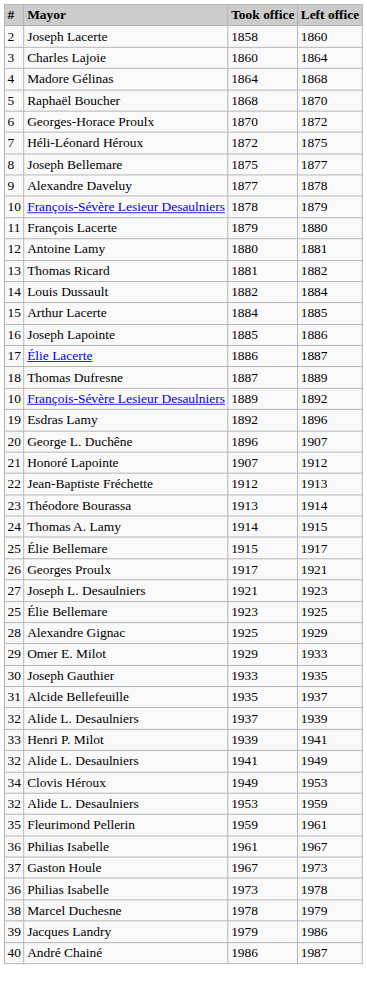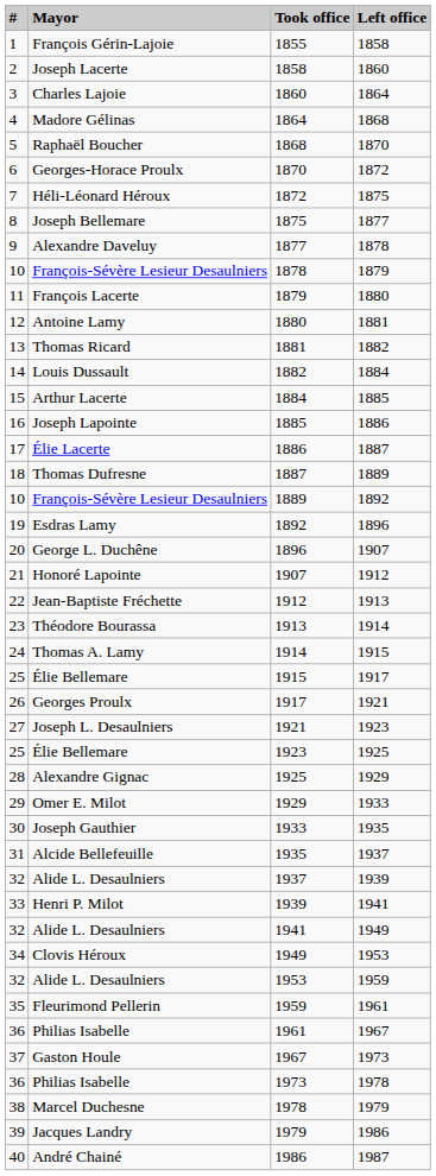 <table class="wikitable">
 <tr>
 <td bgcolor=#cccccc><strong>#</strong></td>
 <td bgcolor=#cccccc><strong>Mayor</strong></td>
 <td bgcolor=#cccccc><strong>Took office</strong></td>
 <td bgcolor=#cccccc><strong>Left office</strong></td>
+</tr>
+<tr>
+<td>1</td>
+<td>François Gérin-Lajoie</td>
+<td>1855</td>
+<td>1858</td>
 </tr>
 <tr>
 <td>2</td>
 <td>Joseph Lacerte</td>
 <td>1858</td>
 <td>1860</td>
 </tr>
 <tr>
 <td>3</td>
 <td>Charles Lajoie</td>
 <td>1860</td>
 <td>1864</td>
 </tr>
 <tr>
 <td>4</td>
 <td>Madore Gélinas</td>
 <td>1864</td>
 <td>1868</td>
 </tr>
 <tr>
 <td>5</td>
 <td>Raphaël Boucher</td>
 <td>1868</td>
 <td>1870</td>
 </tr>
 <tr>
 <td>6</td>
 <td>Georges-Horace Proulx</td>
 <td>1870</td>
 <td>1872</td>
 </tr>
 <tr>
 <td>7</td>
 <td>Héli-Léonard Héroux</td>
 <td>1872</td>
 <td>1875</td>
 </tr>
 <tr>
 <td>8</td>
 <td>Joseph Bellemare</td>
 <td>1875</td>
 <td>1877</td>
 </tr>
 <tr>
 <td>9</td>
 <td>Alexandre Daveluy</td>
 <td>1877</td>
 <td>1878</td>
 </tr>
 <tr>
 <td>10</td>
 <td><a href='#'>François-Sévère Lesieur Desaulniers</a></td>
 <td>1878</td>
 <td>1879</td>
 </tr>
 <tr>
 <td>11</td>
 <td>François Lacerte</td>
 <td>1879</td>
 <td>1880</td>
 </tr>
 <tr>
 <td>12</td>
 <td>Antoine Lamy</td>
 <td>1880</td>
 <td>1881</td>
 </tr>
 <tr>
 <td>13</td>
 <td>Thomas Ricard</td>
 <td>1881</td>
 <td>1882</td>
 </tr>
 <tr>
 <td>14</td>
 <td>Louis Dussault</td>
 <td>1882</td>
 <td>1884</td>
 </tr>
 <tr>
 <td>15</td>
 <td>Arthur Lacerte</td>
 <td>1884</td>
 <td>1885</td>
 </tr>
 <tr>
 <td>16</td>
 <td>Joseph Lapointe</td>
 <td>1885</td>
 <td>1886</td>
 </tr>
 <tr>
 <td>17</td>
 <td><a href='#'>Élie Lacerte</a></td>
 <td>1886</td>
 <td>1887</td>
 </tr>
 <tr>
 <td>18</td>
 <td>Thomas Dufresne</td>
 <td>1887</td>
 <td>1889</td>
 </tr>
 <tr>
 <td>10</td>
 <td><a href='#'>François-Sévère Lesieur Desaulniers</a></td>
 <td>1889</td>
 <td>1892</td>
 </tr>
 <tr>
 <td>19</td>
 <td>Esdras Lamy</td>
 <td>1892</td>
 <td>1896</td>
 </tr>
 <tr>
 <td>20</td>
 <td>George L. Duchêne</td>
 <td>1896</td>
 <td>1907</td>
 </tr>
 <tr>
 <td>21</td>
 <td>Honoré Lapointe</td>
 <td>1907</td>
 <td>1912</td>
 </tr>
 <tr>
 <td>22</td>
 <td>Jean-Baptiste Fréchette</td>
 <td>1912</td>
 <td>1913</td>
 </tr>
 <tr>
 <td>23</td>
 <td>Théodore Bourassa</td>
 <td>1913</td>
 <td>1914</td>
 </tr>
 <tr>
 <td>24</td>
 <td>Thomas A. Lamy</td>
 <td>1914</td>
 <td>1915</td>
 </tr>
 <tr>
 <td>25</td>
 <td>Élie Bellemare</td>
 <td>1915</td>
 <td>1917</td>
 </tr>
 <tr>
 <td>26</td>
 <td>Georges Proulx</td>
 <td>1917</td>
 <td>1921</td>
 </tr>
 <tr>
 <td>27</td>
 <td>Joseph L. Desaulniers</td>
 <td>1921</td>
 <td>1923</td>
 </tr>
 <tr>
 <td>25</td>
 <td>Élie Bellemare</td>
 <td>1923</td>
 <td>1925</td>
 </tr>
 <tr>
 <td>28</td>
 <td>Alexandre Gignac</td>
 <td>1925</td>
 <td>1929</td>
 </tr>
 <tr>
 <td>29</td>
 <td>Omer E. Milot</td>
 <td>1929</td>
 <td>1933</td>
 </tr>
 <tr>
 <td>30</td>
 <td>Joseph Gauthier</td>
 <td>1933</td>
 <td>1935</td>
 </tr>
 <tr>
 <td>31</td>
 <td>Alcide Bellefeuille</td>
 <td>1935</td>
 <td>1937</td>
 </tr>
 <tr>
 <td>32</td>
 <td>Alide L. Desaulniers</td>
 <td>1937</td>
 <td>1939</td>
 </tr>
 <tr>
 <td>33</td>
 <td>Henri P. Milot</td>
 <td>1939</td>
 <td>1941</td>
 </tr>
 <tr>
 <td>32</td>
 <td>Alide L. Desaulniers</td>
 <td>1941</td>
 <td>1949</td>
 </tr>
 <tr>
 <td>34</td>
 <td>Clovis Héroux</td>
 <td>1949</td>
 <td>1953</td>
 </tr>
 <tr>
 <td>32</td>
 <td>Alide L. Desaulniers</td>
 <td>1953</td>
 <td>1959</td>
 </tr>
 <tr>
 <td>35</td>
 <td>Fleurimond Pellerin</td>
 <td>1959</td>
 <td>1961</td>
 </tr>
 <tr>
 <td>36</td>
 <td>Philias Isabelle</td>
 <td>1961</td>
 <td>1967</td>
 </tr>
 <tr>
 <td>37</td>
 <td>Gaston Houle</td>
 <td>1967</td>
 <td>1973</td>
 </tr>
 <tr>
 <td>36</td>
 <td>Philias Isabelle</td>
 <td>1973</td>
 <td>1978</td>
 </tr>
 <tr>
 <td>38</td>
 <td>Marcel Duchesne</td>
 <td>1978</td>
 <td>1979</td>
 </tr>
 <tr>
 <td>39</td>
 <td>Jacques Landry</td>
 <td>1979</td>
 <td>1986</td>
 </tr>
 <tr>
 <td>40</td>
 <td>André Chainé</td>
 <td>1986</td>
 <td>1987</td>
 </tr>
 </table>
